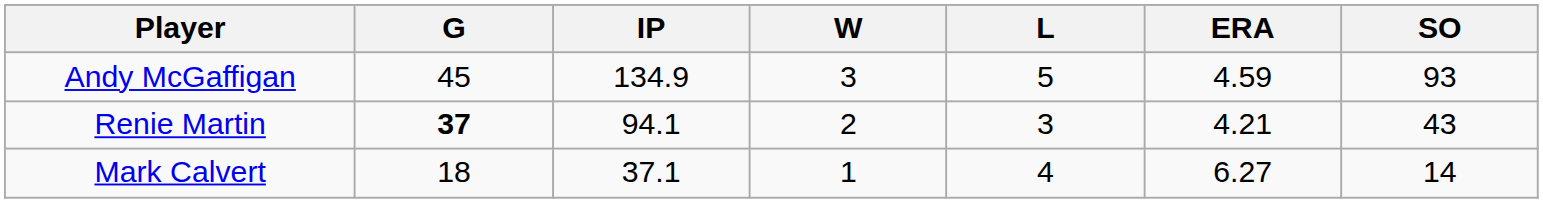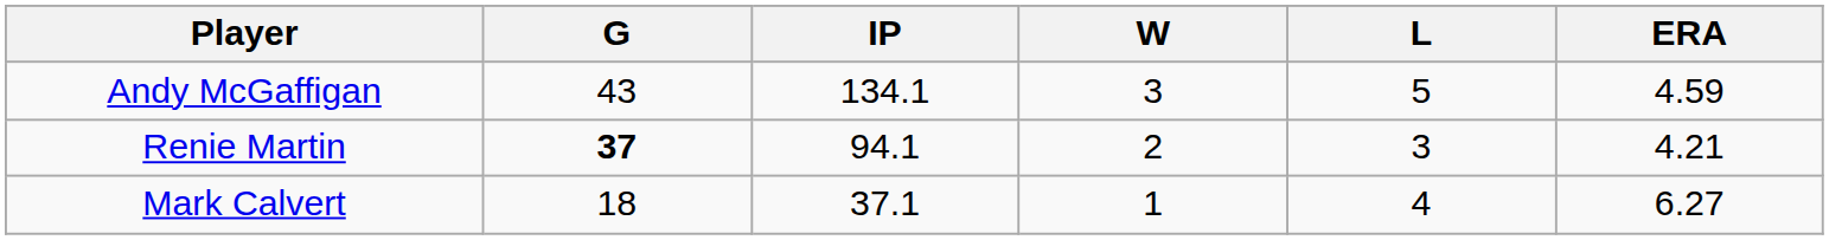 <table class="wikitable sortable">
 <tr>
 <th bgcolor="#DDDDFF" width="16%">Player</th>
 <th bgcolor="#DDDDFF" width="9%">G</th>
 <th bgcolor="#DDDDFF" width="9%">IP</th>
 <th bgcolor="#DDDDFF" width="9%">W</th>
 <th bgcolor="#DDDDFF" width="9%">L</th>
 <th bgcolor="#DDDDFF" width="9%">ERA</th>
-<th bgcolor="#DDDDFF" width="9%">SO</th>
 </tr>
 <tr align="center">
 <td><a href='#'>Andy McGaffigan</a></td>
-<td>45</td>
-<td>134.9</td>
+<td>43</td>
+<td>134.1</td>
 <td>3</td>
 <td>5</td>
 <td>4.59</td>
-<td>93</td>
 </tr>
 <tr align=center>
 <td><a href='#'>Renie Martin</a></td>
 <td><strong>37</strong></td>
 <td>94.1</td>
 <td>2</td>
 <td>3</td>
 <td>4.21</td>
-<td>43</td>
 </tr>
 <tr align=center>
 <td><a href='#'>Mark Calvert</a></td>
 <td>18</td>
 <td>37.1</td>
 <td>1</td>
 <td>4</td>
 <td>6.27</td>
-<td>14</td>
 </tr>
 </table>
